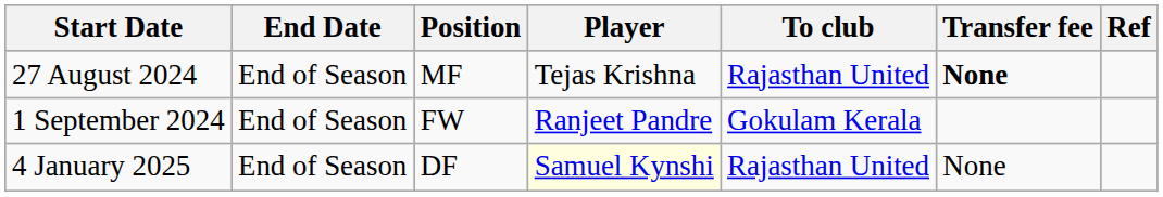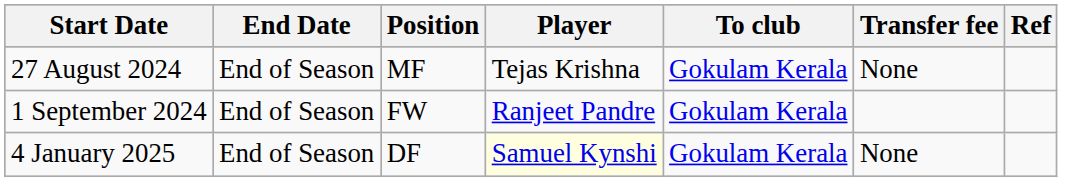 <table class="wikitable plainrowheaders" style="text-align:center; text-align:left">
 <tr>
 <th scope="col">Start Date</th>
 <th scope="col">End Date</th>
 <th scope="col">Position</th>
 <th scope="col">Player</th>
 <th scope="col">To club</th>
 <th scope="col">Transfer fee</th>
 <th scope="col">Ref</th>
 </tr>
 <tr>
 <td>27 August 2024</td>
 <td>End of Season</td>
 <td>MF</td>
 <td> Tejas Krishna</td>
-<td> <a href='#'>Rajasthan United</a></td>
-<td><strong>None</strong></td>
+<td> <a href='#'>Gokulam Kerala</a></td>
+<td>None</td>
 <td></td>
 </tr>
 <tr>
 <td>1 September 2024</td>
 <td>End of Season</td>
 <td>FW</td>
 <td> <a href='#'>Ranjeet Pandre</a></td>
 <td> <a href='#'>Gokulam Kerala</a></td>
 <td></td>
 <td></td>
 </tr>
 <tr>
 <td>4 January 2025</td>
 <td>End of Season</td>
 <td>DF</td>
 <td style="background: lightyellow;"> <a href='#'>Samuel Kynshi</a></td>
-<td> <a href='#'>Rajasthan United</a></td>
+<td> <a href='#'>Gokulam Kerala</a></td>
 <td>None</td>
 </tr>
 </table>
